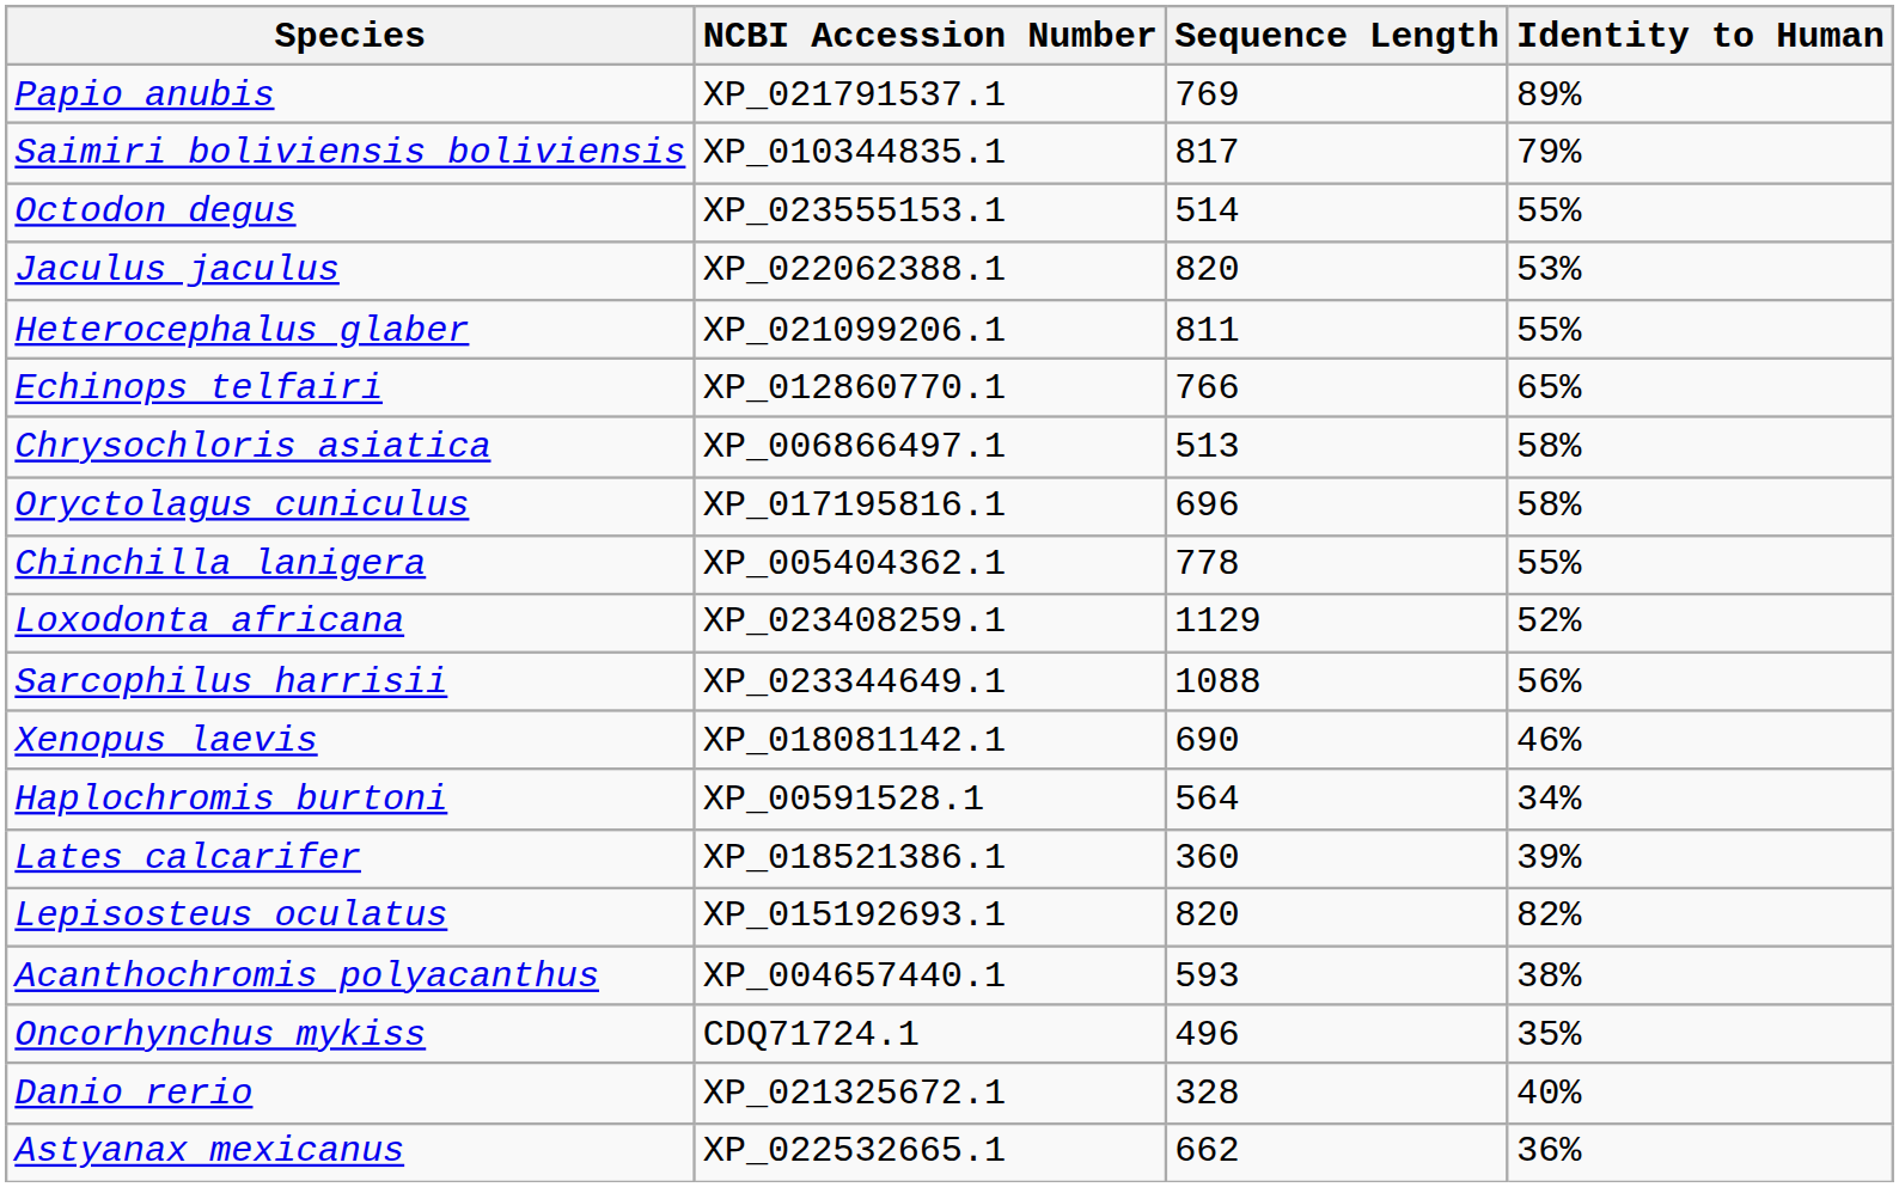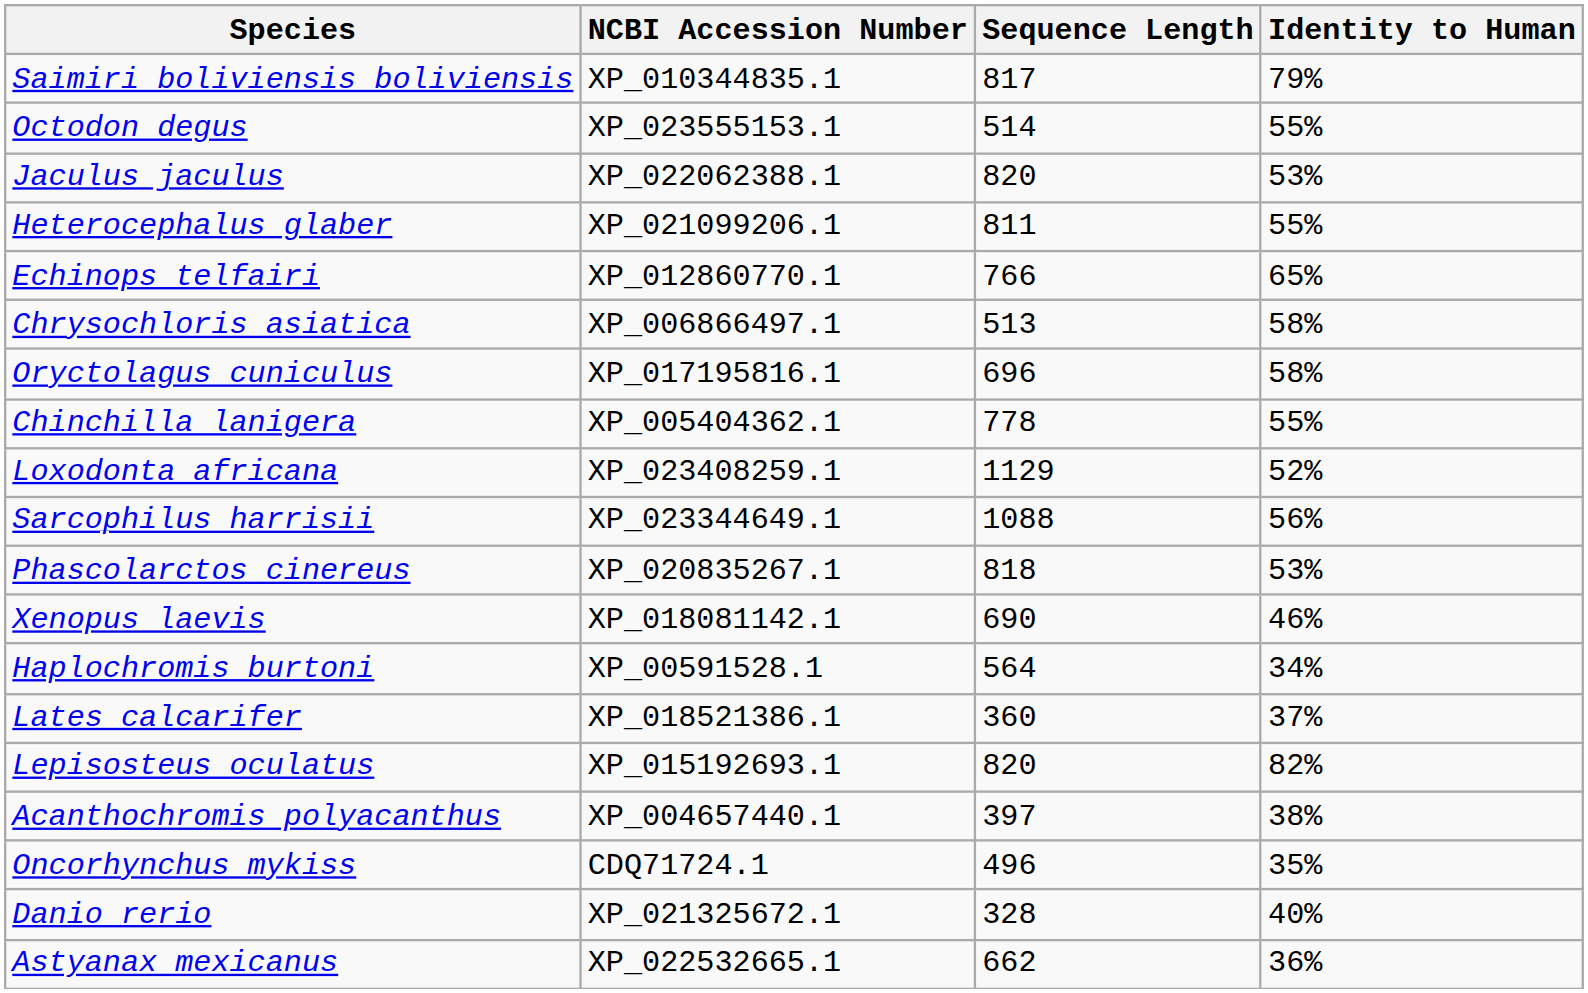 <table class="wikitable">
 <tr>
 <th>Species</th>
 <th>NCBI Accession Number</th>
 <th>Sequence Length</th>
 <th>Identity to Human</th>
-</tr>
-<tr>
-<td><em><a href='#'>Papio anubis</a></em></td>
-<td>XP_021791537.1</td>
-<td>769</td>
-<td>89%</td>
 </tr>
 <tr>
 <td><em><a href='#'>Saimiri boliviensis boliviensis</a></em></td>
 <td>XP_010344835.1</td>
 <td>817</td>
 <td>79%</td>
 </tr>
 <tr>
 <td><em><a href='#'>Octodon degus</a></em></td>
 <td>XP_023555153.1</td>
 <td>514</td>
 <td>55%</td>
 </tr>
 <tr>
 <td><em><a href='#'>Jaculus jaculus</a></em></td>
 <td>XP_022062388.1</td>
 <td>820</td>
 <td>53%</td>
 </tr>
 <tr>
 <td><em><a href='#'>Heterocephalus glaber</a></em></td>
 <td>XP_021099206.1</td>
 <td>811</td>
 <td>55%</td>
 </tr>
 <tr>
 <td><em><a href='#'>Echinops telfairi</a></em></td>
 <td>XP_012860770.1</td>
 <td>766</td>
 <td>65%</td>
 </tr>
 <tr>
 <td><em><a href='#'>Chrysochloris asiatica</a></em></td>
 <td>XP_006866497.1</td>
 <td>513</td>
 <td>58%</td>
 </tr>
 <tr>
 <td><em><a href='#'>Oryctolagus cuniculus</a></em></td>
 <td>XP_017195816.1</td>
 <td>696</td>
 <td>58%</td>
 </tr>
 <tr>
 <td><em><a href='#'>Chinchilla lanigera</a></em></td>
 <td>XP_005404362.1</td>
 <td>778</td>
 <td>55%</td>
 </tr>
 <tr>
 <td><em><a href='#'>Loxodonta africana</a></em></td>
 <td>XP_023408259.1</td>
 <td>1129</td>
 <td>52%</td>
 </tr>
 <tr>
 <td><em><a href='#'>Sarcophilus harrisii</a></em></td>
 <td>XP_023344649.1</td>
 <td>1088</td>
 <td>56%</td>
 </tr>
 <tr>
+<td><em><a href='#'>Phascolarctos cinereus</a></em></td>
+<td>XP_020835267.1</td>
+<td>818</td>
+<td>53%</td>
+</tr>
+<tr>
 <td><em><a href='#'>Xenopus laevis</a></em></td>
 <td>XP_018081142.1</td>
 <td>690</td>
 <td>46%</td>
 </tr>
 <tr>
 <td><em><a href='#'>Haplochromis burtoni</a></em></td>
 <td>XP_00591528.1</td>
 <td>564</td>
 <td>34%</td>
 </tr>
 <tr>
 <td><em><a href='#'>Lates calcarifer</a></em></td>
 <td>XP_018521386.1</td>
 <td>360</td>
-<td>39%</td>
+<td>37%</td>
 </tr>
 <tr>
 <td><em><a href='#'>Lepisosteus oculatus</a></em></td>
 <td>XP_015192693.1</td>
 <td>820</td>
 <td>82%</td>
 </tr>
 <tr>
 <td><em><a href='#'>Acanthochromis polyacanthus</a></em></td>
 <td>XP_004657440.1</td>
-<td>593</td>
+<td>397</td>
 <td>38%</td>
 </tr>
 <tr>
 <td><em><a href='#'>Oncorhynchus mykiss</a></em></td>
 <td>CDQ71724.1</td>
 <td>496</td>
 <td>35%</td>
 </tr>
 <tr>
 <td><em><a href='#'>Danio rerio</a></em></td>
 <td>XP_021325672.1</td>
 <td>328</td>
 <td>40%</td>
 </tr>
 <tr>
 <td><em><a href='#'>Astyanax mexicanus</a></em></td>
 <td>XP_022532665.1</td>
 <td>662</td>
 <td>36%</td>
 </tr>
 </table>
